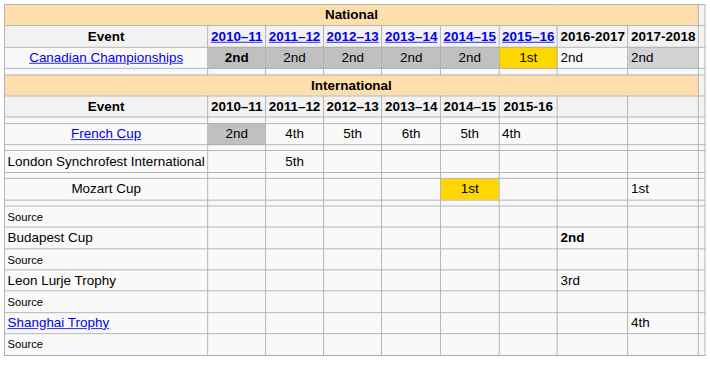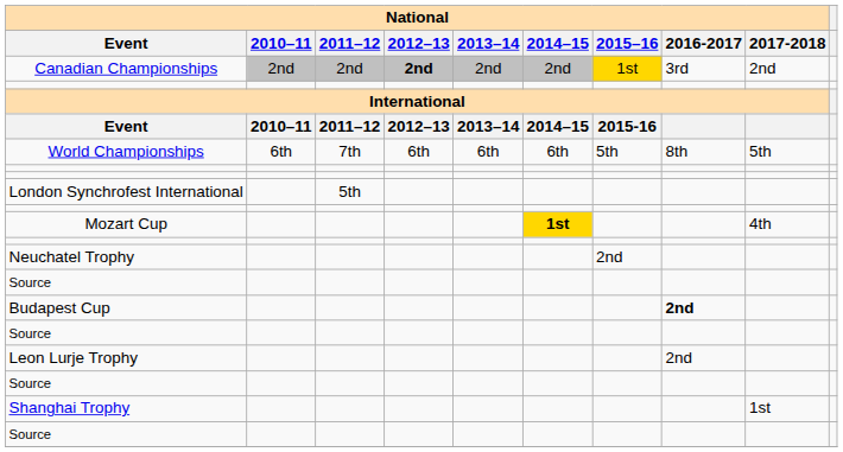 <table class="wikitable">
 <tr>
 <th colspan="9" style="background-color: #ffdead;" align="center"><strong>National</strong></th>
 <th></th>
 </tr>
 <tr>
 <th>Event</th>
 <th><a href='#'>2010–11</a></th>
 <th><a href='#'>2011–12</a></th>
 <th><a href='#'>2012–13</a></th>
 <th><a href='#'>2013–14</a></th>
 <th><a href='#'>2014–15</a></th>
 <th><a href='#'>2015–16</a></th>
 <th>2016-2017</th>
 <th>2017-2018</th>
 <th></th>
 </tr>
 <tr>
 <td align="center"><a href='#'>Canadian Championships</a></td>
-<td align="center" bgcolor="silver" 2010-11><strong>2nd</strong></td>
+<td align="center" bgcolor="silver" 2010-11>2nd</td>
 <td align="center" bgcolor="silver" 2011-12>2nd</td>
-<td align="center" bgcolor="silver" 2012-13>2nd</td>
+<td align="center" bgcolor="silver" 2012-13><strong>2nd</strong></td>
 <td align="center" bgcolor="silver" 2013-14>2nd</td>
 <td align="center" bgcolor="silver" 2014-15>2nd</td>
 <td align="center" bgcolor="gold" 2014-15>1st</td>
+<td>3rd</td>
 <td>2nd</td>
-<td style="background: lightgrey;">2nd</td>
 <td></td>
 </tr>
 <tr>
 <td align="center"></td>
 <td align="center" 2010-11></td>
 <td align="center" 2011-12></td>
 <td align="center" 2012-13></td>
 <td align="center" 2013-14></td>
 <td align="center" 2014-15></td>
 <td></td>
 <td></td>
 <td></td>
 <td></td>
 </tr>
 <tr>
 <th colspan="9" style="background-color: #ffdead; " align="center"><strong>International</strong></th>
 <th></th>
 </tr>
 <tr>
 <th>Event</th>
 <th>2010–11</th>
 <th>2011–12</th>
 <th>2012–13</th>
 <th>2013–14</th>
 <th>2014–15</th>
 <th>2015-16</th>
 <th></th>
 <th></th>
 <th></th>
 </tr>
 <tr>
+<td align="center"><a href='#'>World Championships</a></td>
+<td align="center" 2010-11>6th</td>
+<td align="center" 2011-12>7th</td>
+<td align="center" 2012-13>6th</td>
+<td align="center" 2013-14>6th</td>
+<td align="center" 2014-15>6th</td>
+<td>5th</td>
+<td>8th</td>
+<td>5th</td>
+<td></td>
+</tr>
+<tr>
 <td align="center"></td>
 <td align="center" 2010-11></td>
 <td align="center" 2011-12></td>
 <td align="center" 2012-13></td>
 <td align="center" 2013-14></td>
 <td align="center" 2014-15></td>
 <td></td>
-<td></td>
-<td></td>
-<td></td>
-</tr>
-<tr>
-<td align="center"><a href='#'>French Cup</a></td>
-<td align="center" bgcolor="silver" 2010-11>2nd</td>
-<td align="center" 2011-12>4th</td>
-<td align="center" 2012-13>5th</td>
-<td align="center" 2013-14>6th</td>
-<td align="center" 2014-15>5th</td>
-<td>4th</td>
 <td></td>
 <td></td>
 <td></td>
 </tr>
 <tr>
 <td align="center"></td>
 <td align="center" 2010-11></td>
 <td align="center" 2011-12></td>
 <td align="center" 2012-13></td>
 <td align="center" 2013-14></td>
 <td align="center" 2014-15></td>
 <td></td>
 <td></td>
 <td></td>
 <td></td>
 </tr>
 <tr>
 <td align="center">London Synchrofest International</td>
 <td align="center" 2010-11></td>
 <td align="center" 2011-12>5th</td>
 <td align="center" 2012-13></td>
 <td align="center" 2013-14></td>
 <td align="center" 2014-15></td>
 <td></td>
 <td></td>
 <td></td>
 <td></td>
 </tr>
 <tr>
 <td align="center"></td>
 <td align="center" 2010-11></td>
 <td align="center" 2011-12></td>
 <td align="center" 2012-13></td>
 <td align="center" 2013-14></td>
 <td align="center" 2014-15></td>
 <td></td>
 <td></td>
 <td></td>
 <td></td>
 </tr>
 <tr>
 <td align="center">Mozart Cup</td>
 <td align="center" 2010-11></td>
 <td align="center" 2011-12></td>
 <td align="center" 2012-13></td>
 <td align="center" 2013-14></td>
-<td align="center" bgcolor="gold" 2014-15>1st</td>
+<td align="center" bgcolor="gold" 2014-15><strong>1st</strong></td>
 <td></td>
 <td></td>
-<td>1st</td>
+<td>4th</td>
 <td></td>
 </tr>
 <tr>
 <td align="center"></td>
 <td align="center" 2010-11></td>
 <td align="center" 2011-12></td>
 <td align="center" 2012-13></td>
 <td align="center" 2013-14></td>
 <td align="center" 2014-15></td>
 <td></td>
+<td></td>
+<td></td>
+<td></td>
+</tr>
+<tr>
+<td>Neuchatel Trophy</td>
+<td></td>
+<td></td>
+<td></td>
+<td></td>
+<td></td>
+<td>2nd</td>
 <td></td>
 <td></td>
 <td></td>
 </tr>
 <tr>
 <td><small>Source</small></td>
 <td></td>
 <td></td>
 <td></td>
 <td></td>
 <td></td>
 <td></td>
 <td></td>
 <td></td>
 <td></td>
 </tr>
 <tr>
 <td>Budapest Cup</td>
 <td></td>
 <td></td>
 <td></td>
 <td></td>
 <td></td>
 <td></td>
 <td><strong>2nd</strong></td>
 <td></td>
 <td></td>
 </tr>
 <tr>
 <td><small>Source</small></td>
 <td></td>
 <td></td>
 <td></td>
 <td></td>
 <td></td>
 <td></td>
 <td></td>
 <td></td>
 <td></td>
 </tr>
 <tr>
 <td>Leon Lurje Trophy</td>
 <td></td>
 <td></td>
 <td></td>
 <td></td>
 <td></td>
 <td></td>
-<td>3rd</td>
+<td>2nd</td>
 <td></td>
 <td></td>
 </tr>
 <tr>
 <td><small>Source</small></td>
 <td></td>
 <td></td>
 <td></td>
 <td></td>
 <td></td>
 <td></td>
 <td></td>
 <td></td>
 <td></td>
 </tr>
 <tr>
 <td><a href='#'>Shanghai Trophy</a></td>
 <td></td>
 <td></td>
 <td></td>
 <td></td>
 <td></td>
 <td></td>
 <td></td>
-<td>4th</td>
+<td>1st</td>
 <td></td>
 </tr>
 <tr>
 <td><small>Source</small></td>
 <td></td>
 <td></td>
 <td></td>
 <td></td>
 <td></td>
 <td></td>
 <td></td>
 <td></td>
 <td></td>
 </tr>
 <tr>
 </tr>
 </table>
